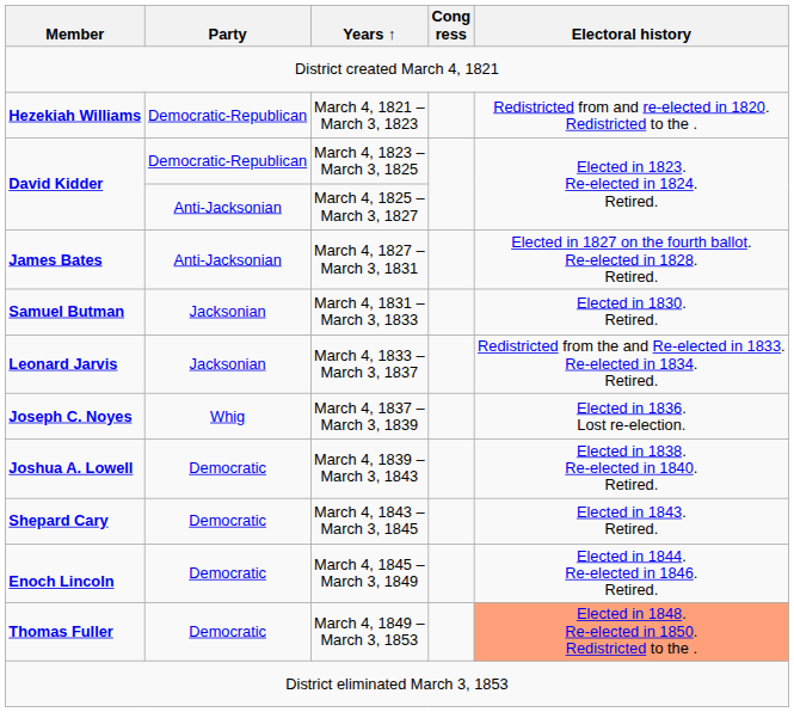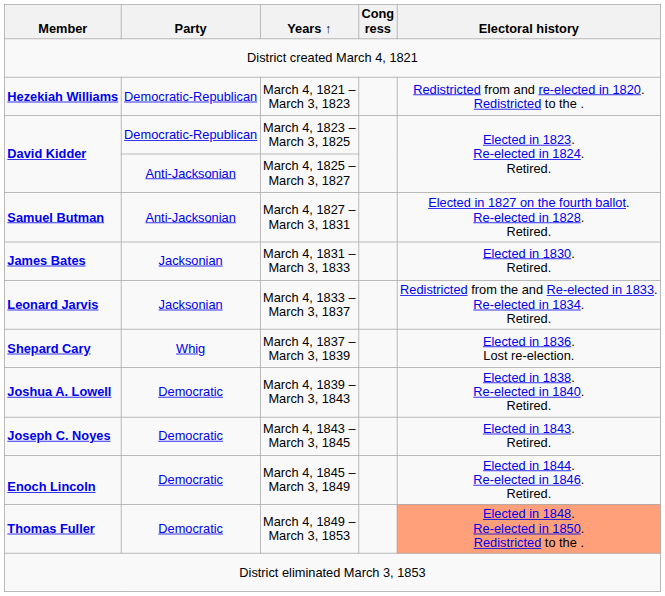 <table class=wikitable style="text-align:center">
 <tr valign=bottom>
 <th>Member</th>
 <th>Party</th>
 <th>Years ↑</th>
 <th>Cong<br>ress</th>
 <th>Electoral history</th>
 </tr>
 <tr style="height:3em">
 <td colspan=6>District created March 4, 1821</td>
 </tr>
 <tr style="height:3em">
 <td align=left><strong><a href='#'>Hezekiah Williams</a></strong><br></td>
 <td><a href='#'>Democratic-Republican</a></td>
 <td nowrap>March 4, 1821 –<br>March 3, 1823</td>
 <td></td>
 <td><a href='#'>Redistricted</a> from  and <a href='#'>re-elected in 1820</a>.<br><a href='#'>Redistricted</a> to the .</td>
 </tr>
 <tr style="height:3em">
 <td rowspan=2 align=left><strong><a href='#'>David Kidder</a></strong><br></td>
 <td><a href='#'>Democratic-Republican</a></td>
 <td nowrap>March 4, 1823 –<br>March 3, 1825</td>
 <td rowspan=2></td>
 <td rowspan=2><a href='#'>Elected in 1823</a>.<br><a href='#'>Re-elected in 1824</a>.<br>Retired.</td>
 </tr>
 <tr style="height:3em">
 <td><a href='#'>Anti-Jacksonian</a></td>
 <td nowrap>March 4, 1825 –<br>March 3, 1827</td>
 </tr>
 <tr style="height:3em">
-<td align=left><strong><a href='#'>James Bates</a></strong><br></td>
+<td align=left><strong><a href='#'>Samuel Butman</a></strong><br></td>
 <td><a href='#'>Anti-Jacksonian</a></td>
 <td nowrap>March 4, 1827 –<br>March 3, 1831</td>
 <td></td>
 <td><a href='#'>Elected in 1827 on the fourth ballot</a>.<br><a href='#'>Re-elected in 1828</a>.<br>Retired.</td>
 </tr>
 <tr style="height:3em">
-<td align=left><strong><a href='#'>Samuel Butman</a></strong><br></td>
+<td align=left><strong><a href='#'>James Bates</a></strong><br></td>
 <td><a href='#'>Jacksonian</a></td>
 <td nowrap>March 4, 1831 –<br>March 3, 1833</td>
 <td></td>
 <td><a href='#'>Elected in 1830</a>.<br>Retired.</td>
 </tr>
 <tr style="height:3em">
 <td align=left><strong><a href='#'>Leonard Jarvis</a></strong><br></td>
 <td><a href='#'>Jacksonian</a></td>
 <td nowrap>March 4, 1833 –<br>March 3, 1837</td>
 <td></td>
 <td><a href='#'>Redistricted</a> from the  and <a href='#'>Re-elected in 1833</a>.<br><a href='#'>Re-elected in 1834</a>.<br>Retired.</td>
 </tr>
 <tr style="height:3em">
-<td align=left><strong><a href='#'>Joseph C. Noyes</a></strong><br></td>
+<td align=left><strong><a href='#'>Shepard Cary</a></strong><br></td>
 <td><a href='#'>Whig</a></td>
 <td nowrap>March 4, 1837 –<br>March 3, 1839</td>
 <td></td>
 <td><a href='#'>Elected in 1836</a>.<br>Lost re-election.</td>
 </tr>
 <tr style="height:3em">
 <td align=left><strong><a href='#'>Joshua A. Lowell</a></strong><br></td>
 <td><a href='#'>Democratic</a></td>
 <td nowrap>March 4, 1839 –<br>March 3, 1843</td>
 <td></td>
 <td><a href='#'>Elected in 1838</a>.<br><a href='#'>Re-elected in 1840</a>.<br>Retired.</td>
 </tr>
 <tr style="height:3em">
-<td align=left><strong><a href='#'>Shepard Cary</a></strong><br></td>
+<td align=left><strong><a href='#'>Joseph C. Noyes</a></strong><br></td>
 <td><a href='#'>Democratic</a></td>
 <td nowrap>March 4, 1843 –<br>March 3, 1845</td>
 <td></td>
 <td><a href='#'>Elected in 1843</a>.<br>Retired.</td>
 </tr>
 <tr style="height:3em">
 <td align=left><br><strong><a href='#'>Enoch Lincoln</a></strong><br></td>
 <td><a href='#'>Democratic</a></td>
 <td nowrap>March 4, 1845 –<br>March 3, 1849</td>
 <td></td>
 <td><a href='#'>Elected in 1844</a>.<br><a href='#'>Re-elected in 1846</a>.<br>Retired.</td>
 </tr>
 <tr style="height:3em">
 <td align=left><strong><a href='#'>Thomas Fuller</a></strong><br></td>
 <td><a href='#'>Democratic</a></td>
 <td nowrap>March 4, 1849 –<br>March 3, 1853</td>
 <td></td>
 <td style="background: lightsalmon;"><a href='#'>Elected in 1848</a>.<br><a href='#'>Re-elected in 1850</a>.<br><a href='#'>Redistricted</a> to the .</td>
 </tr>
 <tr style="height:3em">
 <td colspan=5>District eliminated March 3, 1853</td>
 </tr>
 </table>
